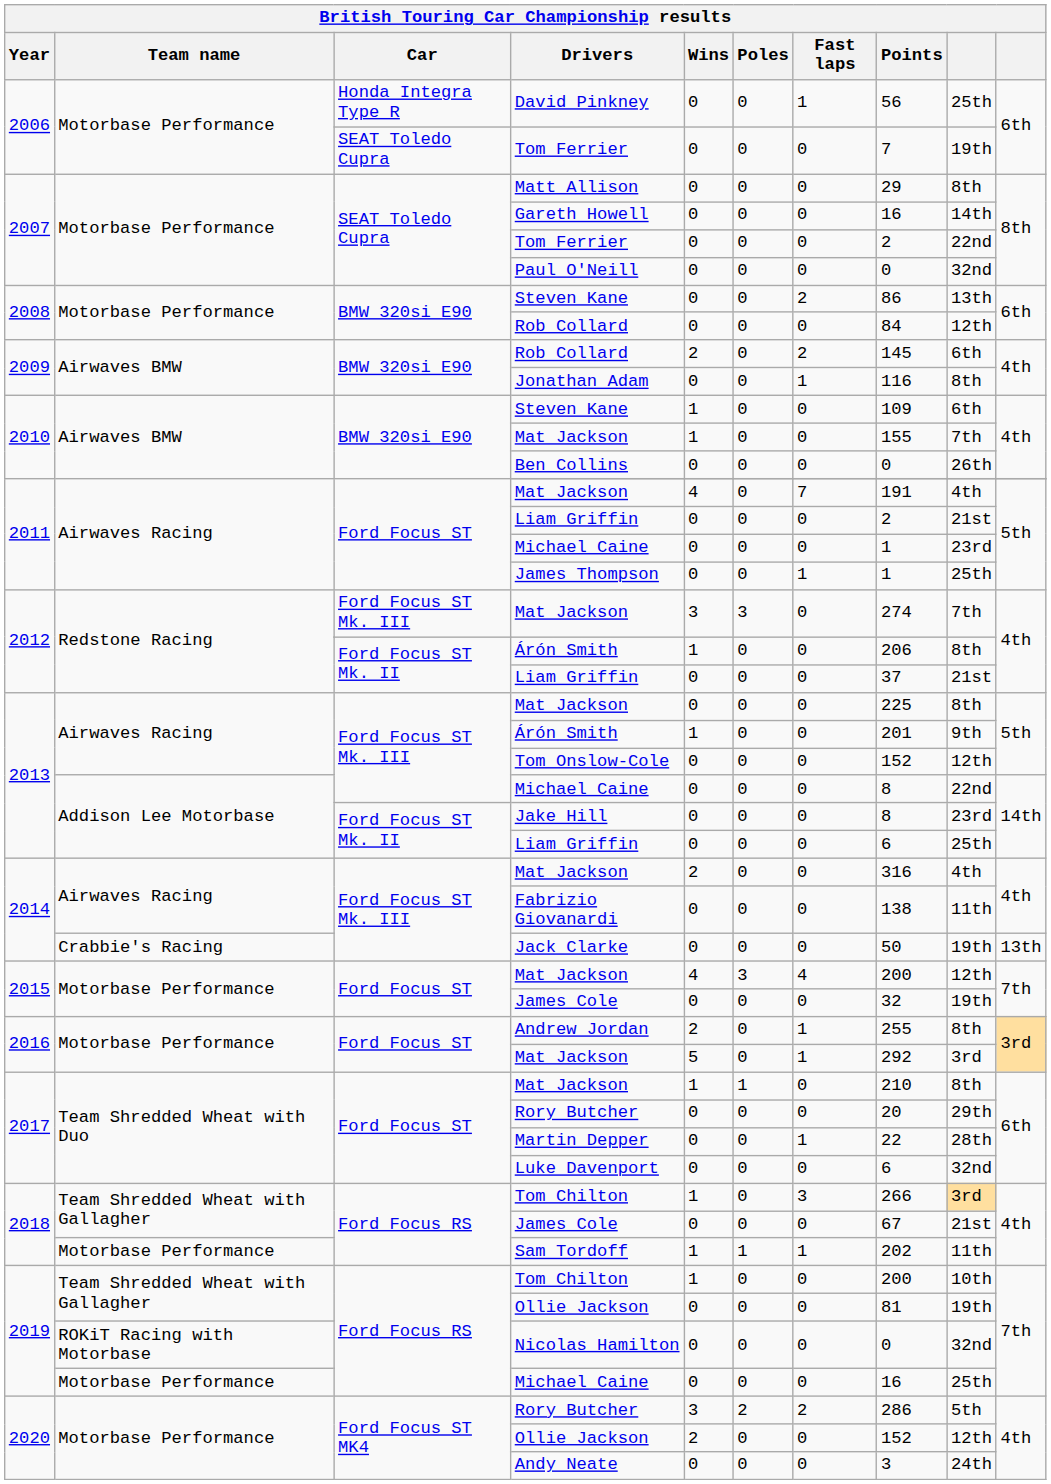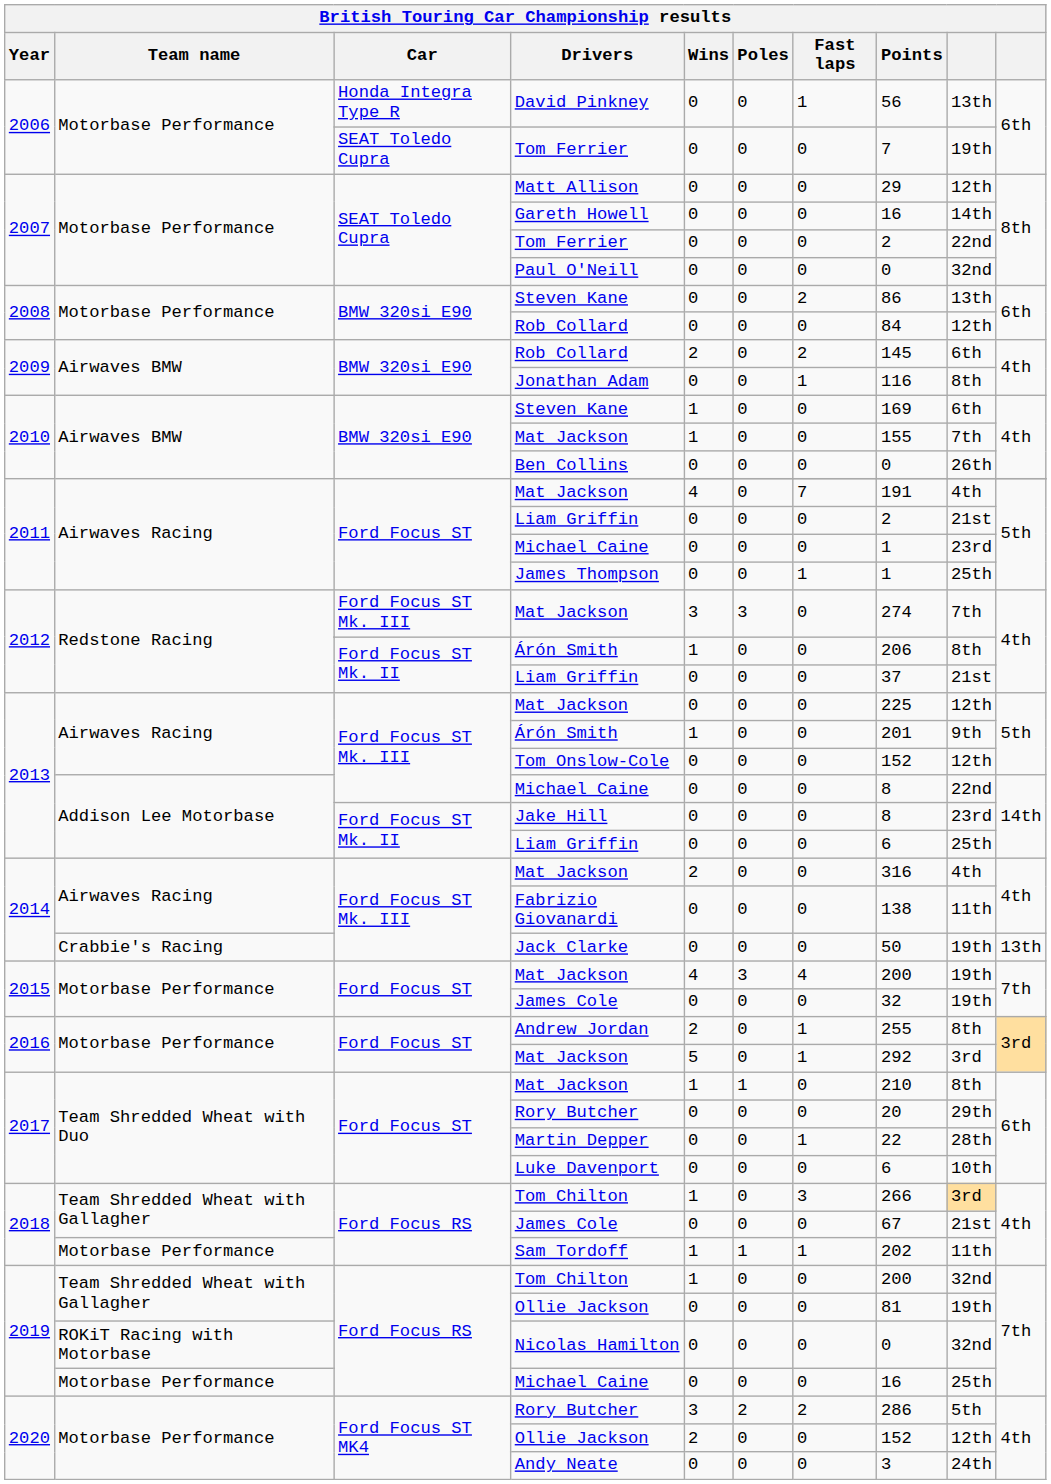 <table class="wikitable collapsible collapsed" style="font-size:95%; width:750px">
 <tr>
 <th colspan=10><a href='#'>British Touring Car Championship</a> results</th>
 </tr>
 <tr>
 <th>Year</th>
 <th>Team name</th>
 <th>Car</th>
 <th>Drivers</th>
 <th>Wins</th>
 <th>Poles</th>
 <th>Fast laps</th>
 <th>Points</th>
 <th></th>
 <th></th>
 </tr>
 <tr>
 <td rowspan=2><a href='#'>2006</a></td>
 <td rowspan=2>Motorbase Performance</td>
 <td><a href='#'>Honda Integra Type R</a></td>
 <td><a href='#'>David Pinkney</a></td>
 <td>0</td>
 <td>0</td>
 <td>1</td>
 <td>56</td>
-<td>25th</td>
+<td>13th</td>
 <td rowspan=2>6th</td>
 </tr>
 <tr>
 <td><a href='#'>SEAT Toledo Cupra</a></td>
 <td><a href='#'>Tom Ferrier</a></td>
 <td>0</td>
 <td>0</td>
 <td>0</td>
 <td>7</td>
 <td>19th</td>
 </tr>
 <tr>
 <td rowspan=4><a href='#'>2007</a></td>
 <td rowspan=4>Motorbase Performance</td>
 <td rowspan=4><a href='#'>SEAT Toledo Cupra</a></td>
 <td><a href='#'>Matt Allison</a></td>
 <td>0</td>
 <td>0</td>
 <td>0</td>
 <td>29</td>
-<td>8th</td>
+<td>12th</td>
 <td rowspan=4>8th</td>
 </tr>
 <tr>
 <td><a href='#'>Gareth Howell</a></td>
 <td>0</td>
 <td>0</td>
 <td>0</td>
 <td>16</td>
 <td>14th</td>
 </tr>
 <tr>
 <td><a href='#'>Tom Ferrier</a></td>
 <td>0</td>
 <td>0</td>
 <td>0</td>
 <td>2</td>
 <td>22nd</td>
 </tr>
 <tr>
 <td><a href='#'>Paul O'Neill</a></td>
 <td>0</td>
 <td>0</td>
 <td>0</td>
 <td>0</td>
 <td>32nd</td>
 </tr>
 <tr>
 <td rowspan=2><a href='#'>2008</a></td>
 <td rowspan=2>Motorbase Performance</td>
 <td rowspan=2><a href='#'>BMW 320si E90</a></td>
 <td><a href='#'>Steven Kane</a></td>
 <td>0</td>
 <td>0</td>
 <td>2</td>
 <td>86</td>
 <td>13th</td>
 <td rowspan=2>6th</td>
 </tr>
 <tr>
 <td><a href='#'>Rob Collard</a></td>
 <td>0</td>
 <td>0</td>
 <td>0</td>
 <td>84</td>
 <td>12th</td>
 </tr>
 <tr>
 <td rowspan=2><a href='#'>2009</a></td>
 <td rowspan=2>Airwaves BMW</td>
 <td rowspan=2><a href='#'>BMW 320si E90</a></td>
 <td><a href='#'>Rob Collard</a></td>
 <td>2</td>
 <td>0</td>
 <td>2</td>
 <td>145</td>
 <td>6th</td>
 <td rowspan=2>4th</td>
 </tr>
 <tr>
 <td><a href='#'>Jonathan Adam</a></td>
 <td>0</td>
 <td>0</td>
 <td>1</td>
 <td>116</td>
 <td>8th</td>
 </tr>
 <tr>
 <td rowspan=3><a href='#'>2010</a></td>
 <td rowspan=3>Airwaves BMW</td>
 <td rowspan=3><a href='#'>BMW 320si E90</a></td>
 <td><a href='#'>Steven Kane</a></td>
 <td>1</td>
 <td>0</td>
 <td>0</td>
-<td>109</td>
+<td>169</td>
 <td>6th</td>
 <td rowspan=3>4th</td>
 </tr>
 <tr>
 <td><a href='#'>Mat Jackson</a></td>
 <td>1</td>
 <td>0</td>
 <td>0</td>
 <td>155</td>
 <td>7th</td>
 </tr>
 <tr>
 <td><a href='#'>Ben Collins</a></td>
 <td>0</td>
 <td>0</td>
 <td>0</td>
 <td>0</td>
 <td>26th</td>
 </tr>
 <tr>
 <td rowspan=5><a href='#'>2011</a></td>
 <td rowspan=5>Airwaves Racing</td>
 <td rowspan=5><a href='#'>Ford Focus ST</a></td>
 </tr>
 <tr>
 <td><a href='#'>Mat Jackson</a></td>
 <td>4</td>
 <td>0</td>
 <td>7</td>
 <td>191</td>
 <td>4th</td>
 <td rowspan=4>5th</td>
 </tr>
 <tr>
 <td><a href='#'>Liam Griffin</a></td>
 <td>0</td>
 <td>0</td>
 <td>0</td>
 <td>2</td>
 <td>21st</td>
 </tr>
 <tr>
 <td><a href='#'>Michael Caine</a></td>
 <td>0</td>
 <td>0</td>
 <td>0</td>
 <td>1</td>
 <td>23rd</td>
 </tr>
 <tr>
 <td><a href='#'>James Thompson</a></td>
 <td>0</td>
 <td>0</td>
 <td>1</td>
 <td>1</td>
 <td>25th</td>
 </tr>
 <tr>
 <td rowspan=4><a href='#'>2012</a></td>
 <td rowspan=4>Redstone Racing</td>
 <td><a href='#'>Ford Focus ST Mk. III</a></td>
 <td rowspan=2><a href='#'>Mat Jackson</a></td>
 <td rowspan=2>3</td>
 <td rowspan=2>3</td>
 <td rowspan=2>0</td>
 <td rowspan=2>274</td>
 <td rowspan=2>7th</td>
 <td rowspan=4>4th</td>
 </tr>
 <tr>
 <td rowspan=3><a href='#'>Ford Focus ST Mk. II</a></td>
 </tr>
 <tr>
 <td><a href='#'>Árón Smith</a></td>
 <td>1</td>
 <td>0</td>
 <td>0</td>
 <td>206</td>
 <td>8th</td>
 </tr>
 <tr>
 <td><a href='#'>Liam Griffin</a></td>
 <td>0</td>
 <td>0</td>
 <td>0</td>
 <td>37</td>
 <td>21st</td>
 </tr>
 <tr>
 <td rowspan=6><a href='#'>2013</a></td>
 <td rowspan=3>Airwaves Racing</td>
 <td rowspan=4><a href='#'>Ford Focus ST Mk. III</a></td>
 <td><a href='#'>Mat Jackson</a></td>
 <td>0</td>
 <td>0</td>
 <td>0</td>
 <td>225</td>
-<td>8th</td>
+<td>12th</td>
 <td rowspan=3>5th</td>
 </tr>
 <tr>
 <td><a href='#'>Árón Smith</a></td>
 <td>1</td>
 <td>0</td>
 <td>0</td>
 <td>201</td>
 <td>9th</td>
 </tr>
 <tr>
 <td><a href='#'>Tom Onslow-Cole</a></td>
 <td>0</td>
 <td>0</td>
 <td>0</td>
 <td>152</td>
 <td>12th</td>
 </tr>
 <tr>
 <td rowspan=3>Addison Lee Motorbase</td>
 <td><a href='#'>Michael Caine</a></td>
 <td>0</td>
 <td>0</td>
 <td>0</td>
 <td>8</td>
 <td>22nd</td>
 <td rowspan=3>14th</td>
 </tr>
 <tr>
 <td rowspan=2><a href='#'>Ford Focus ST Mk. II</a></td>
 <td><a href='#'>Jake Hill</a></td>
 <td>0</td>
 <td>0</td>
 <td>0</td>
 <td>8</td>
 <td>23rd</td>
 </tr>
 <tr>
 <td><a href='#'>Liam Griffin</a></td>
 <td>0</td>
 <td>0</td>
 <td>0</td>
 <td>6</td>
 <td>25th</td>
 </tr>
 <tr>
 <td rowspan=3><a href='#'>2014</a></td>
 <td rowspan=2>Airwaves Racing</td>
 <td rowspan=3><a href='#'>Ford Focus ST Mk. III</a></td>
 <td><a href='#'>Mat Jackson</a></td>
 <td>2</td>
 <td>0</td>
 <td>0</td>
 <td>316</td>
 <td>4th</td>
 <td rowspan=2>4th</td>
 </tr>
 <tr>
 <td><a href='#'>Fabrizio Giovanardi</a></td>
 <td>0</td>
 <td>0</td>
 <td>0</td>
 <td>138</td>
 <td>11th</td>
 </tr>
 <tr>
 <td>Crabbie's Racing</td>
 <td><a href='#'>Jack Clarke</a></td>
 <td>0</td>
 <td>0</td>
 <td>0</td>
 <td>50</td>
 <td>19th</td>
 <td>13th</td>
 </tr>
 <tr>
 <td rowspan=2><a href='#'>2015</a></td>
 <td rowspan=2>Motorbase Performance</td>
 <td rowspan=2><a href='#'>Ford Focus ST</a></td>
 <td><a href='#'>Mat Jackson</a></td>
 <td>4</td>
 <td>3</td>
 <td>4</td>
 <td>200</td>
-<td>12th</td>
+<td>19th</td>
 <td rowspan=2>7th</td>
 </tr>
 <tr>
 <td><a href='#'>James Cole</a></td>
 <td>0</td>
 <td>0</td>
 <td>0</td>
 <td>32</td>
 <td>19th</td>
 </tr>
 <tr>
 <td rowspan=2><a href='#'>2016</a></td>
 <td rowspan=2>Motorbase Performance</td>
 <td rowspan=2><a href='#'>Ford Focus ST</a></td>
 <td><a href='#'>Andrew Jordan</a></td>
 <td>2</td>
 <td>0</td>
 <td>1</td>
 <td>255</td>
 <td>8th</td>
 <td rowspan=2 style="background:#ffdf9f;">3rd</td>
 </tr>
 <tr>
 <td><a href='#'>Mat Jackson</a></td>
 <td>5</td>
 <td>0</td>
 <td>1</td>
 <td>292</td>
 <td>3rd</td>
 </tr>
 <tr>
 <td rowspan=4><a href='#'>2017</a></td>
 <td rowspan=4>Team Shredded Wheat with Duo</td>
 <td rowspan=4><a href='#'>Ford Focus ST</a></td>
 <td><a href='#'>Mat Jackson</a></td>
 <td>1</td>
 <td>1</td>
 <td>0</td>
 <td>210</td>
 <td>8th</td>
 <td rowspan=4>6th</td>
 </tr>
 <tr>
 <td><a href='#'>Rory Butcher</a></td>
 <td>0</td>
 <td>0</td>
 <td>0</td>
 <td>20</td>
 <td>29th</td>
 </tr>
 <tr>
 <td><a href='#'>Martin Depper</a></td>
 <td>0</td>
 <td>0</td>
 <td>1</td>
 <td>22</td>
 <td>28th</td>
 </tr>
 <tr>
 <td><a href='#'>Luke Davenport</a></td>
 <td>0</td>
 <td>0</td>
 <td>0</td>
 <td>6</td>
-<td>32nd</td>
+<td>10th</td>
 </tr>
 <tr>
 <td rowspan=3><a href='#'>2018</a></td>
 <td rowspan=2>Team Shredded Wheat with Gallagher</td>
 <td rowspan=3><a href='#'>Ford Focus RS</a></td>
 <td><a href='#'>Tom Chilton</a></td>
 <td>1</td>
 <td>0</td>
 <td>3</td>
 <td>266</td>
 <td style="background:#ffdf9f;">3rd</td>
 <td rowspan=3>4th</td>
 </tr>
 <tr>
 <td><a href='#'>James Cole</a></td>
 <td>0</td>
 <td>0</td>
 <td>0</td>
 <td>67</td>
 <td>21st</td>
 </tr>
 <tr>
 <td>Motorbase Performance</td>
 <td><a href='#'>Sam Tordoff</a></td>
 <td>1</td>
 <td>1</td>
 <td>1</td>
 <td>202</td>
 <td>11th</td>
 </tr>
 <tr>
 <td rowspan=4><a href='#'>2019</a></td>
 <td rowspan=2>Team Shredded Wheat with Gallagher</td>
 <td rowspan=4><a href='#'>Ford Focus RS</a></td>
 <td><a href='#'>Tom Chilton</a></td>
 <td>1</td>
 <td>0</td>
 <td>0</td>
 <td>200</td>
-<td>10th</td>
+<td>32nd</td>
 <td rowspan=4>7th</td>
 </tr>
 <tr>
 <td><a href='#'>Ollie Jackson</a></td>
 <td>0</td>
 <td>0</td>
 <td>0</td>
 <td>81</td>
 <td>19th</td>
 </tr>
 <tr>
 <td>ROKiT Racing with Motorbase</td>
 <td><a href='#'>Nicolas Hamilton</a></td>
 <td>0</td>
 <td>0</td>
 <td>0</td>
 <td>0</td>
 <td>32nd</td>
 </tr>
 <tr>
 <td>Motorbase Performance</td>
 <td><a href='#'>Michael Caine</a></td>
 <td>0</td>
 <td>0</td>
 <td>0</td>
 <td>16</td>
 <td>25th</td>
 </tr>
 <tr>
 <td rowspan=3><a href='#'>2020</a></td>
 <td rowspan=3>Motorbase Performance</td>
 <td rowspan=4><a href='#'>Ford Focus ST MK4</a></td>
 <td><a href='#'>Rory Butcher</a></td>
 <td>3</td>
 <td>2</td>
 <td>2</td>
 <td>286</td>
 <td>5th</td>
 <td rowspan=3>4th</td>
 </tr>
 <tr>
 <td><a href='#'>Ollie Jackson</a></td>
 <td>2</td>
 <td>0</td>
 <td>0</td>
 <td>152</td>
 <td>12th</td>
 </tr>
 <tr>
 <td><a href='#'>Andy Neate</a></td>
 <td>0</td>
 <td>0</td>
 <td>0</td>
 <td>3</td>
 <td>24th</td>
 </tr>
 </table>
